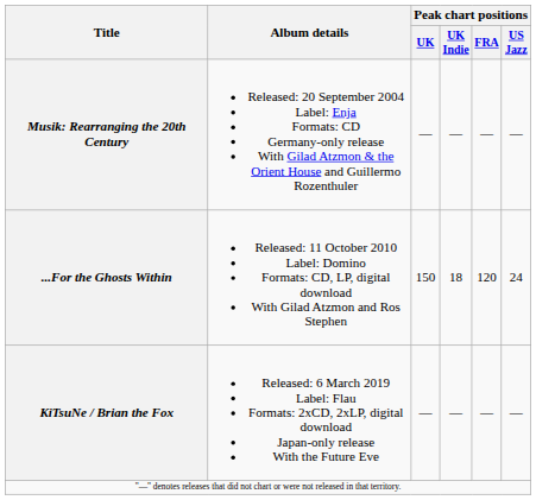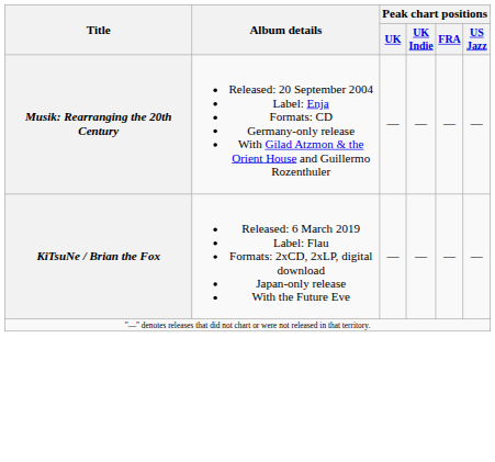 <table class="wikitable plainrowheaders" style="text-align:center;">
 <tr>
 <th rowspan="2" scope="col" style="width:15em;">Title</th>
 <th rowspan="2" scope="col" style="width:15em;">Album details</th>
 <th colspan="4">Peak chart positions</th>
 </tr>
 <tr>
 <th scope="col" style="width:2em;font-size:90%;"><a href='#'>UK</a><br></th>
 <th scope="col" style="width:2em;font-size:90%;"><a href='#'>UK Indie</a><br></th>
 <th scope="col" style="width:2em;font-size:90%;"><a href='#'>FRA</a><br></th>
 <th scope="col" style="width:2em;font-size:90%;"><a href='#'>US Jazz</a><br></th>
 </tr>
 <tr>
 <th scope="row"><em>Musik: Rearranging the 20th Century</em></th>
 <td><br><ul><li>Released: 20 September 2004</li><li>Label: <a href='#'>Enja</a></li><li>Formats: CD</li><li>Germany-only release</li><li>With <a href='#'>Gilad Atzmon & the Orient House</a> and Guillermo Rozenthuler</li></ul></td>
 <td>—</td>
 <td>—</td>
 <td>—</td>
 <td>—</td>
 </tr>
 <tr>
-<th scope="row"><em>...For the Ghosts Within</em></th>
-<td><br><ul><li>Released: 11 October 2010</li><li>Label: Domino</li><li>Formats: CD, LP, digital download</li><li>With Gilad Atzmon and Ros Stephen</li></ul></td>
-<td>150</td>
-<td>18</td>
-<td>120</td>
-<td>24</td>
-</tr>
-<tr>
 <th scope="row"><em>KiTsuNe / Brian the Fox</em></th>
 <td><br><ul><li>Released: 6 March 2019</li><li>Label: Flau</li><li>Formats: 2xCD, 2xLP, digital download</li><li>Japan-only release</li><li>With the Future Eve</li></ul></td>
 <td>—</td>
 <td>—</td>
 <td>—</td>
 <td>—</td>
 </tr>
 <tr>
 <td colspan="6" style="font-size:8pt">"—" denotes releases that did not chart or were not released in that territory.</td>
 </tr>
 </table>
